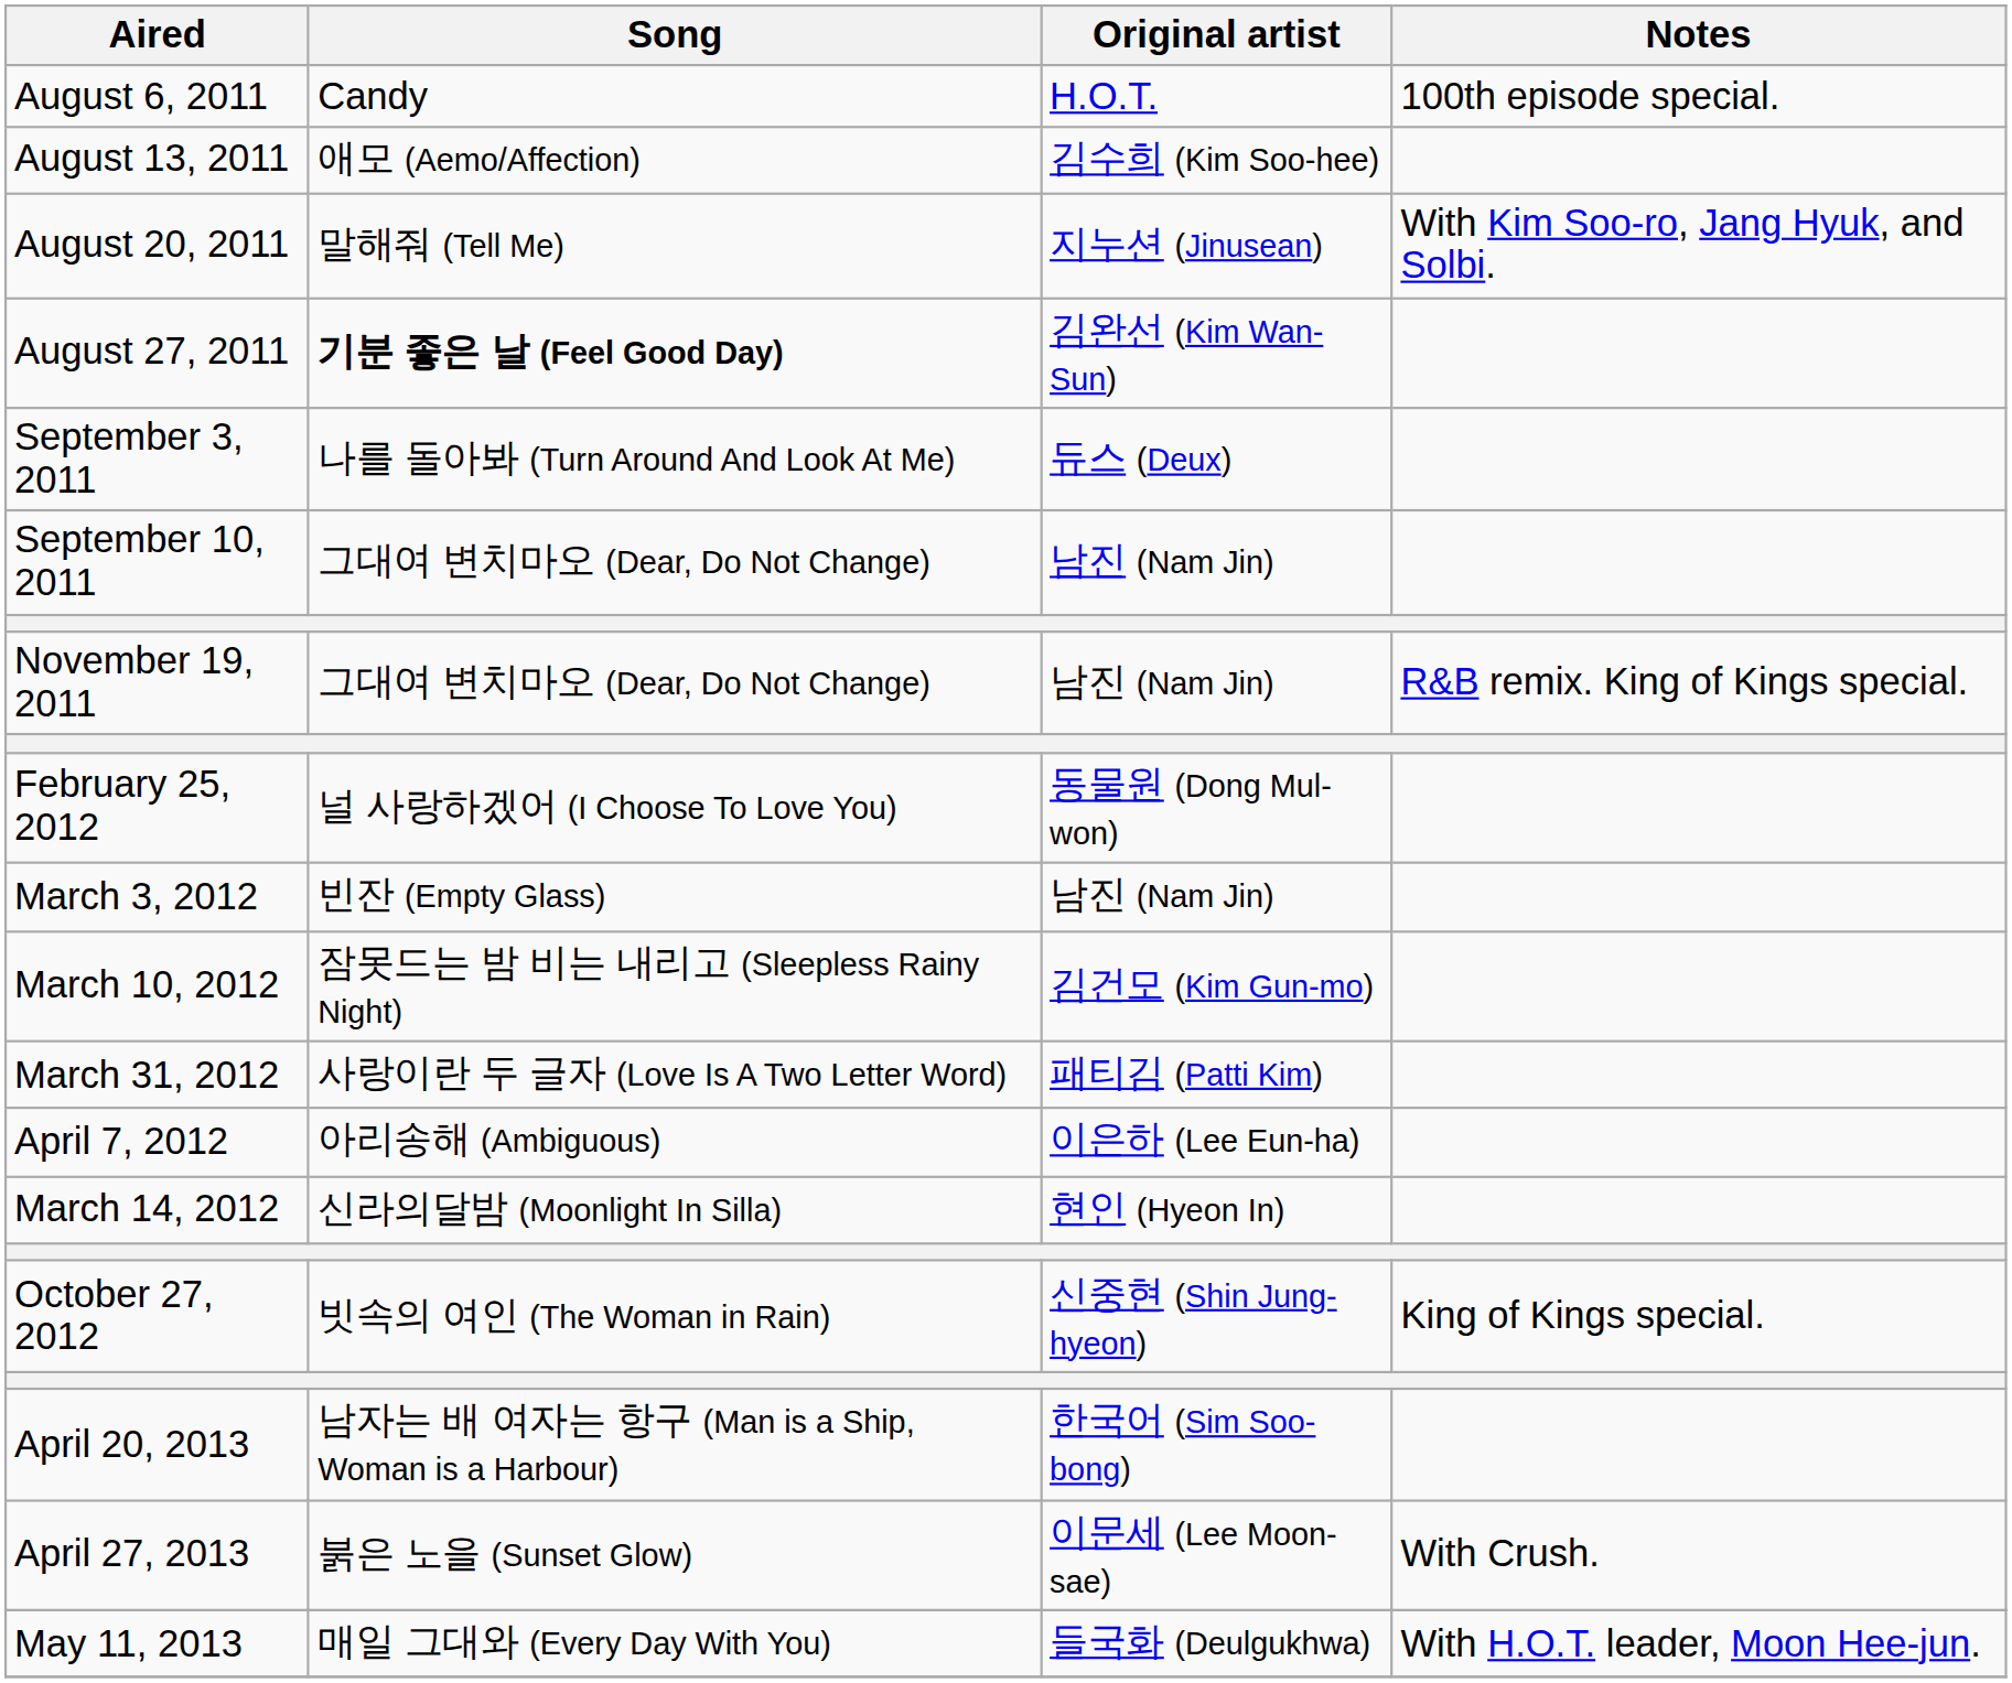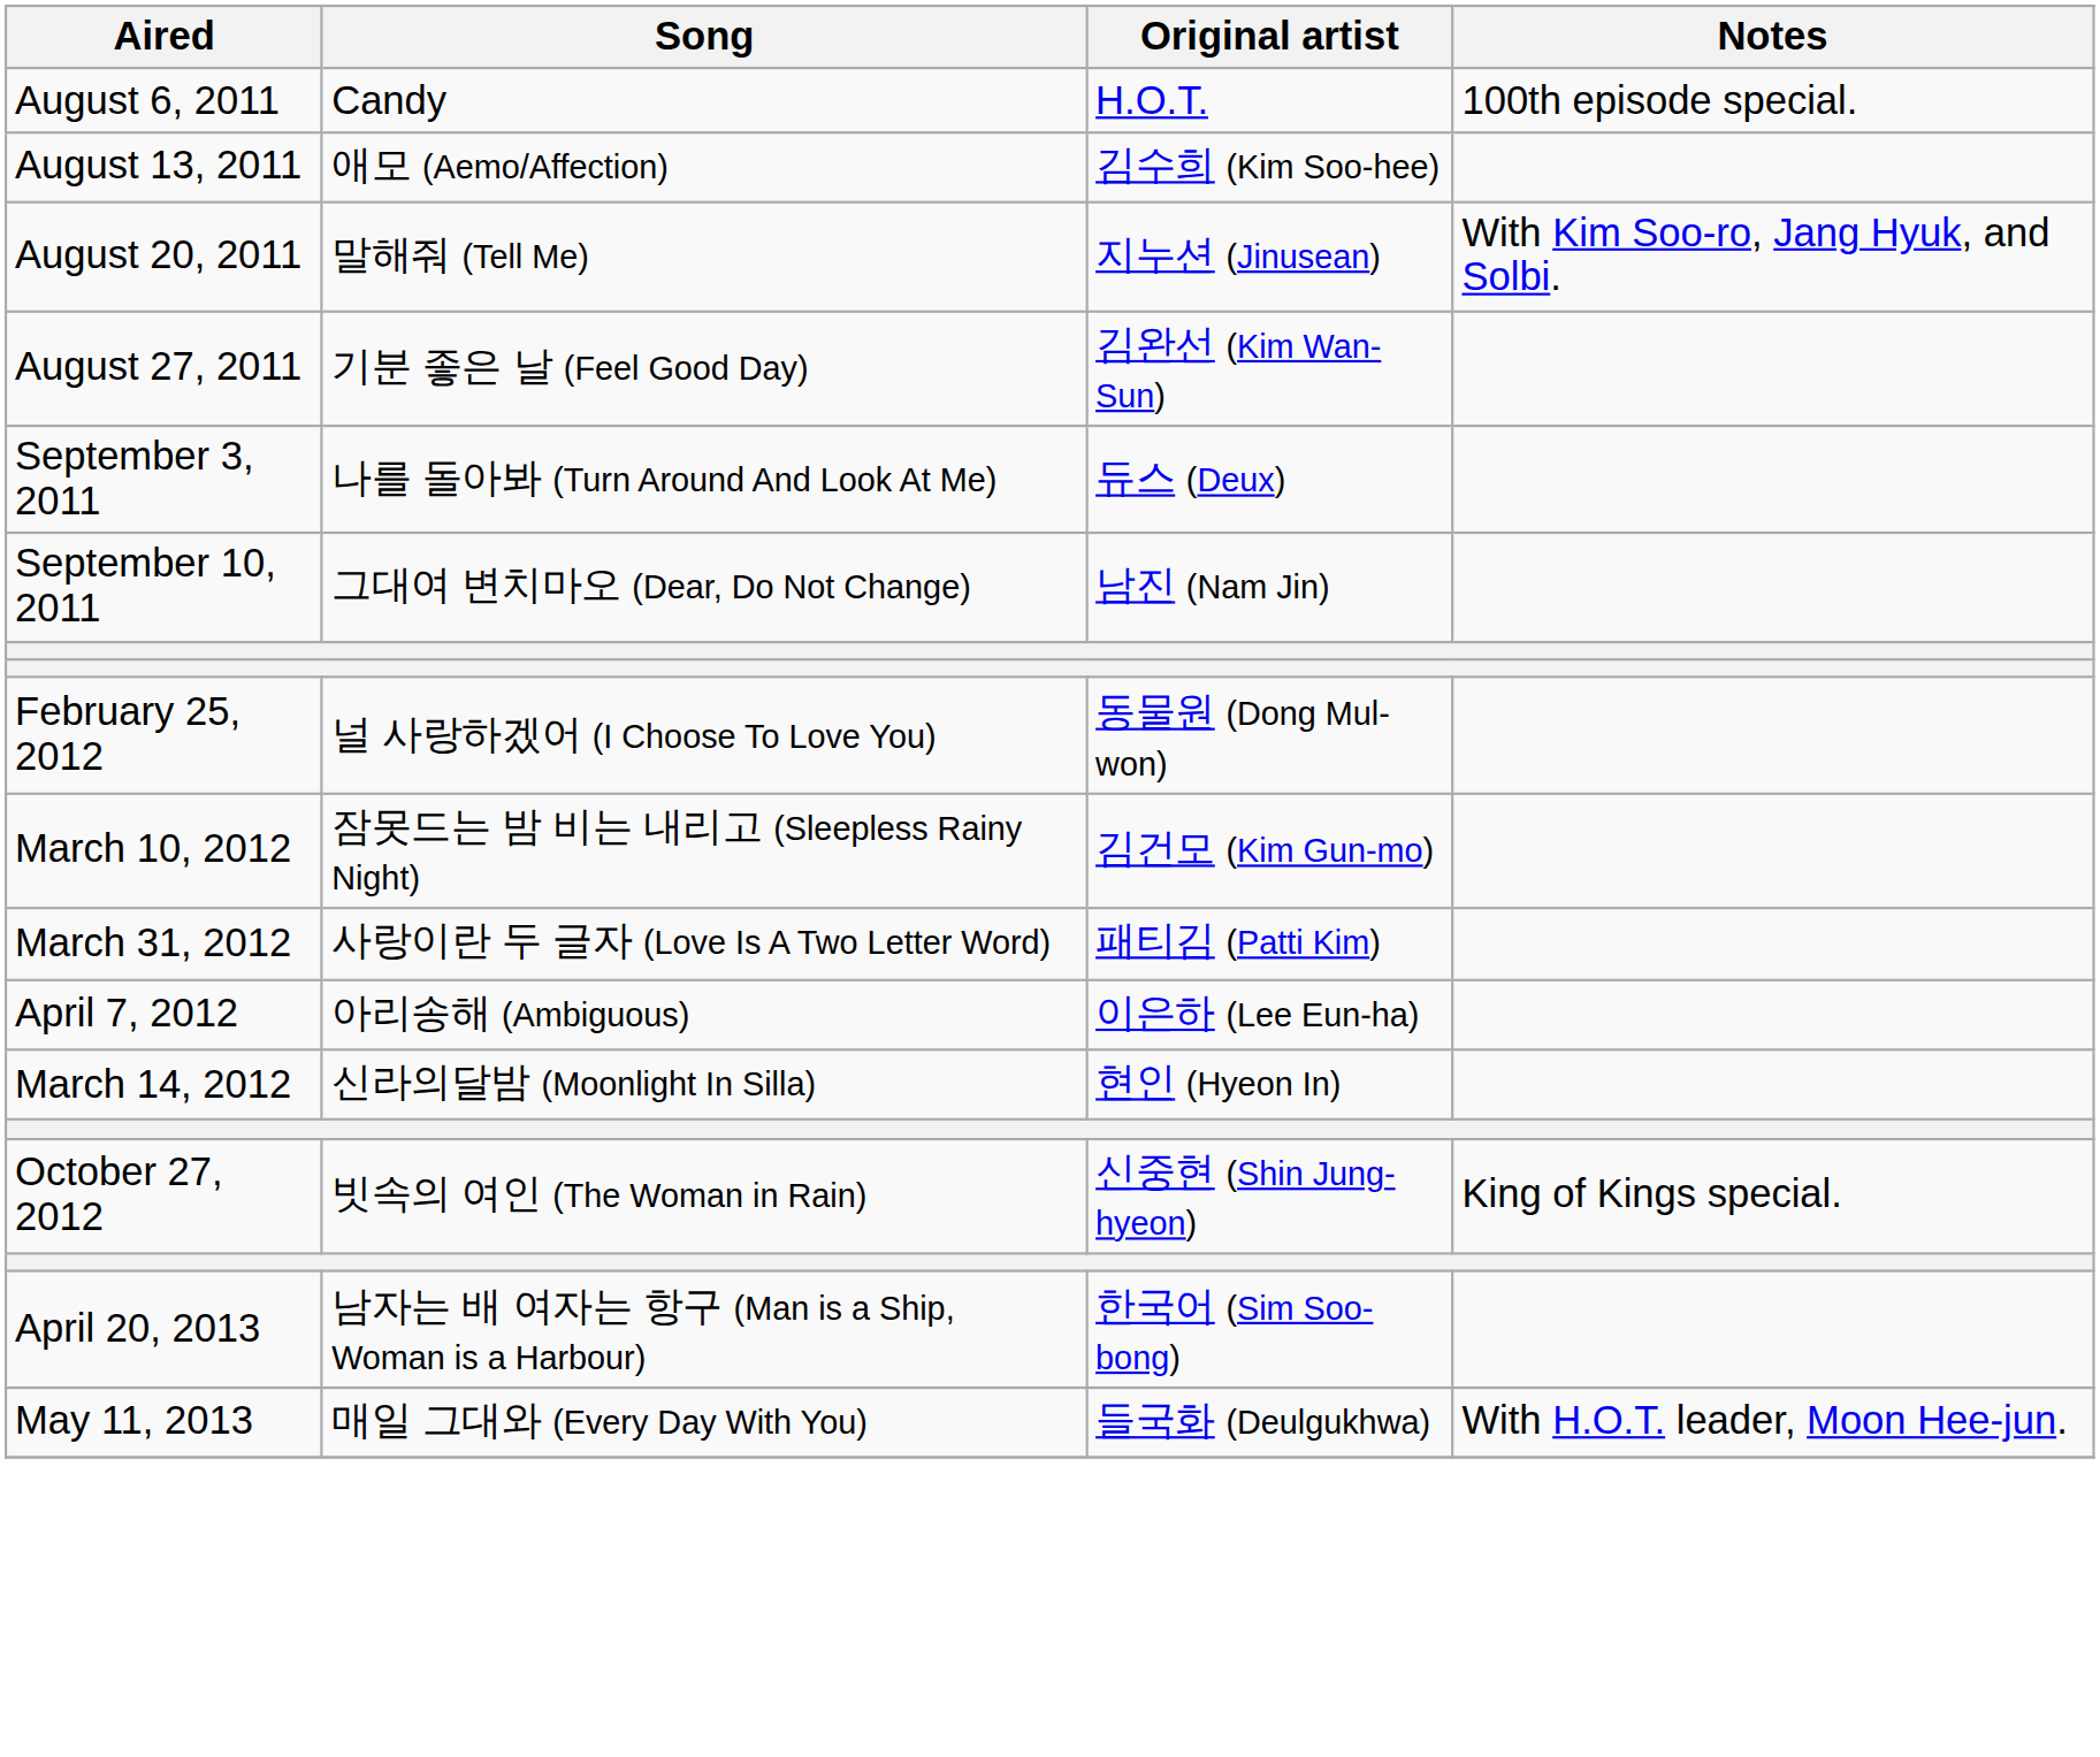 <table class="wikitable">
 <tr>
 <th width=120>Aired</th>
 <th width=300>Song</th>
 <th width=140>Original artist</th>
 <th width=250>Notes<br></th>
 </tr>
 <tr>
 <td>August 6, 2011</td>
 <td>Candy</td>
 <td><a href='#'>H.O.T.</a></td>
 <td>100th episode special.</td>
 </tr>
 <tr>
 <td>August 13, 2011</td>
 <td>애모 <small>(Aemo/Affection)</small></td>
 <td><a href='#'>김수희</a> <small>(Kim Soo-hee)</small></td>
 <td></td>
 </tr>
 <tr>
 <td>August 20, 2011</td>
 <td>말해줘 <small>(Tell Me)</small></td>
 <td><a href='#'>지누션</a> <small>(<a href='#'>Jinusean</a>)</small></td>
 <td>With <a href='#'>Kim Soo-ro</a>, <a href='#'>Jang Hyuk</a>, and <a href='#'>Solbi</a>.</td>
 </tr>
 <tr>
 <td>August 27, 2011</td>
-<td><strong>기분 좋은 날 <small>(Feel Good Day)</small></strong></td>
+<td>기분 좋은 날 <small>(Feel Good Day)</small></td>
 <td><a href='#'>김완선</a> <small>(<a href='#'>Kim Wan-Sun</a>)</small></td>
 <td></td>
 </tr>
 <tr>
 <td>September 3, 2011</td>
 <td>나를 돌아봐 <small>(Turn Around And Look At Me)</small></td>
 <td><a href='#'>듀스</a> <small>(<a href='#'>Deux</a>)</small></td>
 <td></td>
 </tr>
 <tr>
 <td>September 10, 2011</td>
 <td>그대여 변치마오 <small>(Dear, Do Not Change)</small></td>
 <td><a href='#'>남진</a> <small>(Nam Jin)</small></td>
 <td></td>
 </tr>
 <tr>
 <th colspan="4"></th>
 </tr>
 <tr>
-<td>November 19, 2011</td>
-<td>그대여 변치마오 <small>(Dear, Do Not Change)</small></td>
-<td>남진 <small>(Nam Jin)</small></td>
-<td><a href='#'>R&B</a> remix. King of Kings special.</td>
-</tr>
-<tr>
 <th colspan="4"></th>
 </tr>
 <tr>
 <td>February 25, 2012</td>
 <td>널 사랑하겠어 <small>(I Choose To Love You)</small></td>
 <td><a href='#'>동물원</a> <small>(Dong Mul-won)</small></td>
-<td></td>
-</tr>
-<tr>
-<td>March 3, 2012</td>
-<td>빈잔 <small>(Empty Glass)</small></td>
-<td>남진 <small>(Nam Jin)</small></td>
 <td></td>
 </tr>
 <tr>
 <td>March 10, 2012</td>
 <td>잠못드는 밤 비는 내리고 <small>(Sleepless Rainy Night)</small></td>
 <td><a href='#'>김건모</a> <small>(<a href='#'>Kim Gun-mo</a>)</small></td>
 <td></td>
 </tr>
 <tr>
 <td>March 31, 2012</td>
 <td>사랑이란 두 글자 <small>(Love Is A Two Letter Word)</small></td>
 <td><a href='#'>패티김</a> <small>(<a href='#'>Patti Kim</a>)</small></td>
 <td></td>
 </tr>
 <tr>
 <td>April 7, 2012</td>
 <td>아리송해 <small>(Ambiguous)</small></td>
 <td><a href='#'>이은하</a> <small>(Lee Eun-ha)</small></td>
 <td></td>
 </tr>
 <tr>
 <td>March 14, 2012</td>
 <td>신라의달밤 <small>(Moonlight In Silla)</small></td>
 <td><a href='#'>현인</a> <small>(Hyeon In)</small></td>
 <td></td>
 </tr>
 <tr>
 <th colspan="4"></th>
 </tr>
 <tr>
 <td>October 27, 2012</td>
 <td>빗속의 여인 <small>(The Woman in Rain)</small></td>
 <td><a href='#'>신중현</a> <small>(<a href='#'>Shin Jung-hyeon</a>)</small></td>
 <td>King of Kings special.</td>
 </tr>
 <tr>
 <th colspan="4"></th>
 </tr>
 <tr>
 <td>April 20, 2013</td>
 <td>남자는 배 여자는 항구 <small>(Man is a Ship, Woman is a Harbour)</small></td>
 <td><a href='#'>한국어</a> <small>(<a href='#'>Sim Soo-bong</a>)</small></td>
 <td></td>
 </tr>
 <tr>
-<td>April 27, 2013</td>
-<td>붉은 노을 <small>(Sunset Glow)</small></td>
-<td><a href='#'>이문세</a> <small>(Lee Moon-sae)</small></td>
-<td>With Crush.</td>
-</tr>
-<tr>
 </tr>
 <tr>
 <td>May 11, 2013</td>
 <td>매일 그대와 <small>(Every Day With You)</small></td>
 <td><a href='#'>들국화</a> <small>(Deulgukhwa)</small></td>
 <td>With <a href='#'>H.O.T.</a> leader, <a href='#'>Moon Hee-jun</a>.</td>
 </tr>
 <tr>
 </tr>
 </table>
